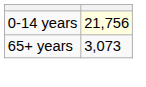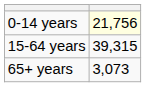 <table class="wikitable sortable">
 <tr>
 <th></th>
 <th></th>
 </tr>
 <tr>
 <td>0-14 years</td>
 <td style="background: lightyellow;">21,756</td>
 </tr>
 <tr>
+<td>15-64 years</td>
+<td>39,315</td>
+</tr>
+<tr>
 <td>65+ years</td>
 <td>3,073</td>
 </tr>
 </table>
